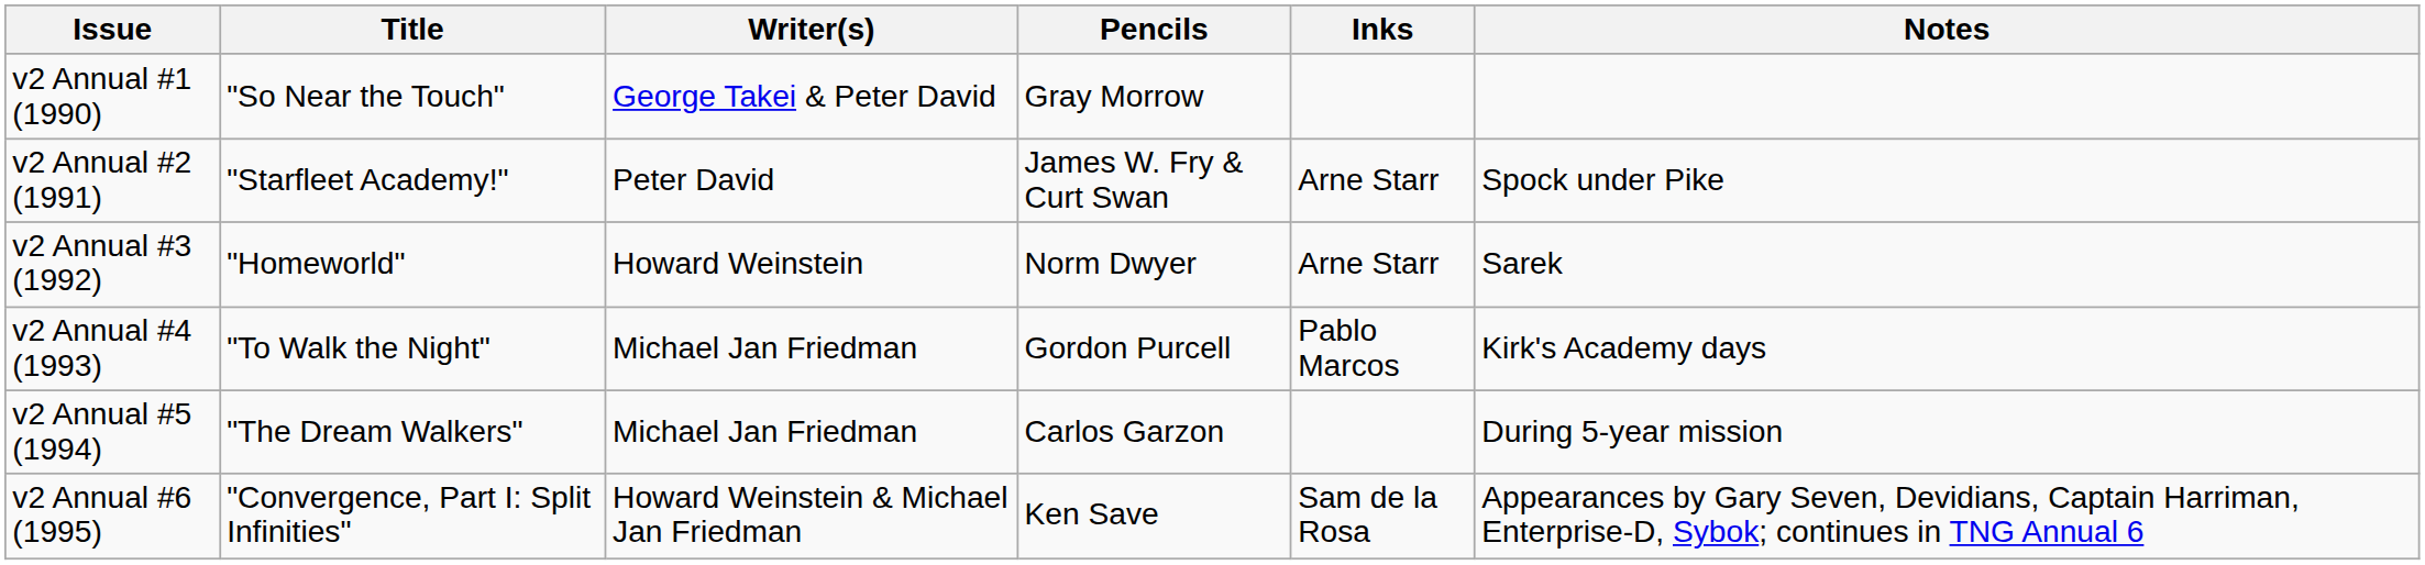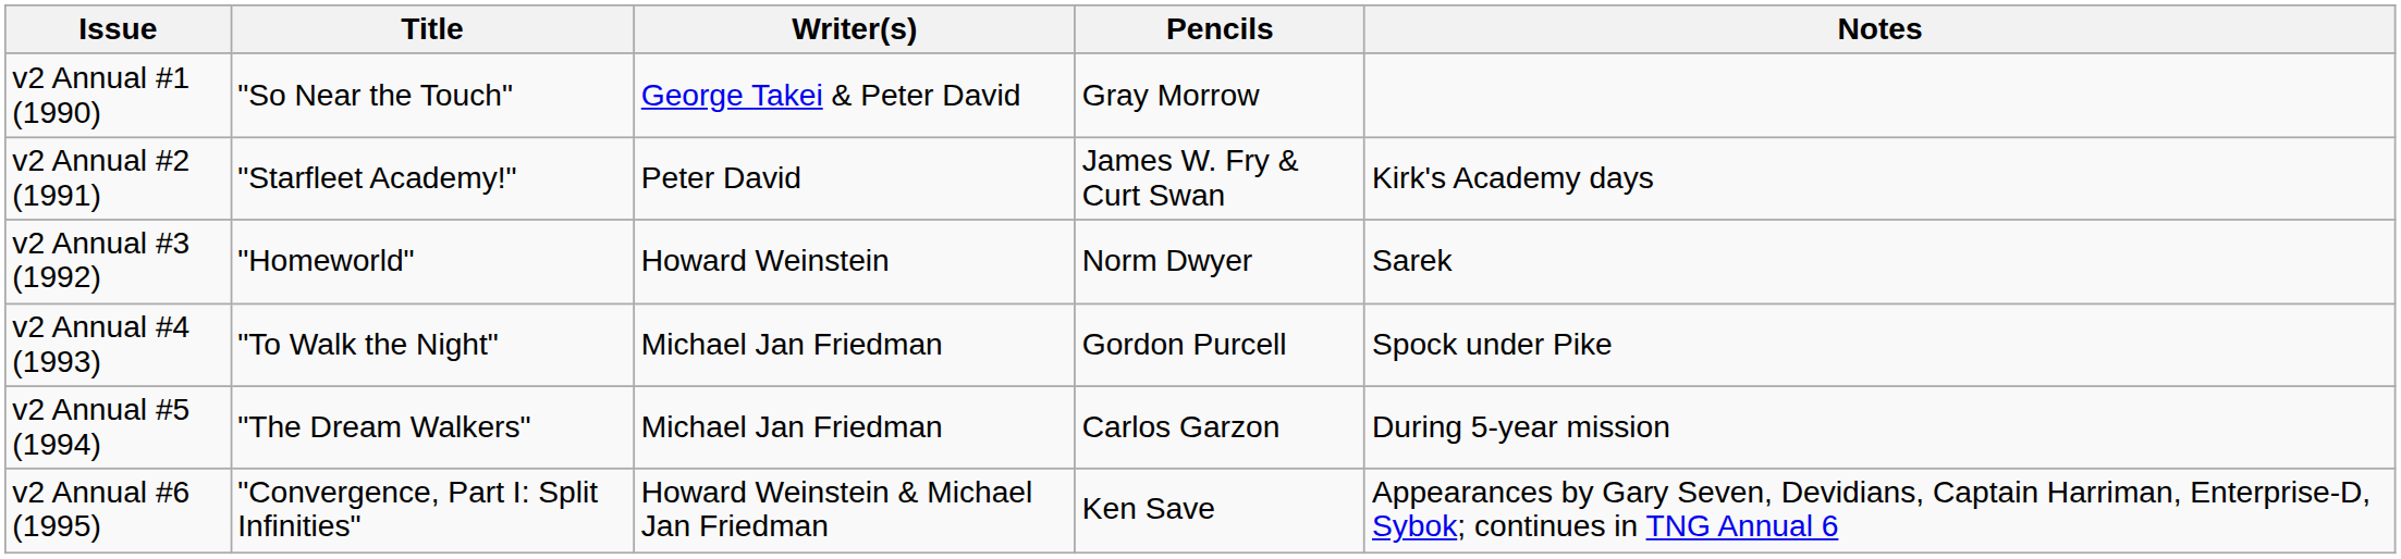 <table class="wikitable">
 <tr>
 <th>Issue</th>
 <th>Title</th>
 <th>Writer(s)</th>
 <th>Pencils</th>
-<th>Inks</th>
 <th>Notes</th>
 </tr>
 <tr>
 <td>v2 Annual #1 (1990)</td>
 <td>"So Near the Touch"</td>
 <td><a href='#'>George Takei</a> & Peter David</td>
 <td>Gray Morrow</td>
 <td></td>
-<td></td>
 </tr>
 <tr>
 <td>v2 Annual #2 (1991)</td>
 <td>"Starfleet Academy!"</td>
 <td>Peter David</td>
 <td>James W. Fry & Curt Swan</td>
-<td>Arne Starr</td>
-<td>Spock under Pike</td>
+<td>Kirk's Academy days</td>
 </tr>
 <tr>
 <td>v2 Annual #3 (1992)</td>
 <td>"Homeworld"</td>
 <td>Howard Weinstein</td>
 <td>Norm Dwyer</td>
-<td>Arne Starr</td>
 <td>Sarek</td>
 </tr>
 <tr>
 <td>v2 Annual #4 (1993)</td>
 <td>"To Walk the Night"</td>
 <td>Michael Jan Friedman</td>
 <td>Gordon Purcell</td>
-<td>Pablo Marcos</td>
-<td>Kirk's Academy days</td>
+<td>Spock under Pike</td>
 </tr>
 <tr>
 <td>v2 Annual #5 (1994)</td>
 <td>"The Dream Walkers"</td>
 <td>Michael Jan Friedman</td>
 <td>Carlos Garzon</td>
-<td></td>
 <td>During 5-year mission</td>
 </tr>
 <tr>
 <td>v2 Annual #6 (1995)</td>
 <td>"Convergence, Part I: Split Infinities"</td>
 <td>Howard Weinstein & Michael Jan Friedman</td>
 <td>Ken Save</td>
-<td>Sam de la Rosa</td>
 <td>Appearances by Gary Seven, Devidians, Captain Harriman, Enterprise-D, <a href='#'>Sybok</a>; continues in <a href='#'>TNG Annual 6</a></td>
 </tr>
 </table>
